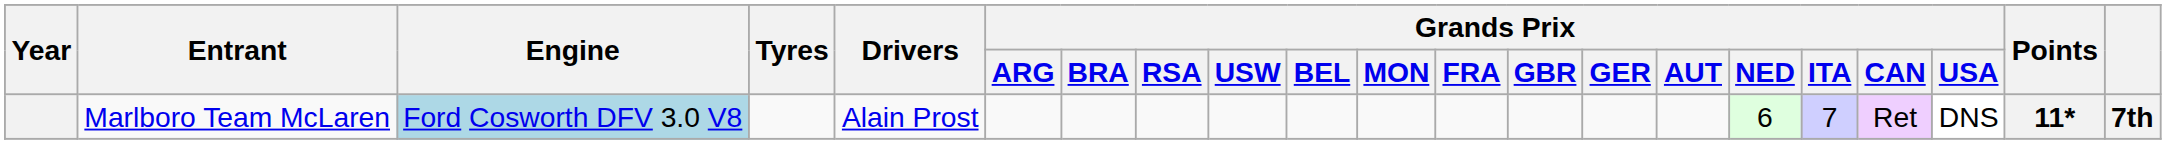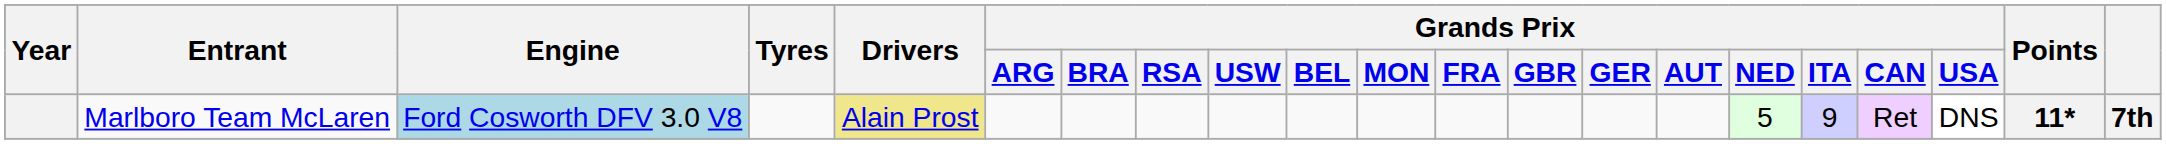 <table class="wikitable" style="text-align:center; font-size:95%">
 <tr>
 <th rowspan="2">Year</th>
 <th rowspan="2">Entrant</th>
 <th rowspan="2">Engine</th>
 <th rowspan="2">Tyres</th>
 <th rowspan="2">Drivers</th>
 <th colspan="14">Grands Prix</th>
 <th rowspan="2">Points</th>
 <th rowspan="2"></th>
 </tr>
 <tr>
 <th><a href='#'>ARG</a></th>
 <th><a href='#'>BRA</a></th>
 <th><a href='#'>RSA</a></th>
 <th><a href='#'>USW</a></th>
 <th><a href='#'>BEL</a></th>
 <th><a href='#'>MON</a></th>
 <th><a href='#'>FRA</a></th>
 <th><a href='#'>GBR</a></th>
 <th><a href='#'>GER</a></th>
 <th><a href='#'>AUT</a></th>
 <th><a href='#'>NED</a></th>
 <th><a href='#'>ITA</a></th>
 <th><a href='#'>CAN</a></th>
 <th><a href='#'>USA</a></th>
 </tr>
 <tr>
 <th></th>
 <td><a href='#'>Marlboro Team McLaren</a></td>
 <td style="background: lightblue;"><a href='#'>Ford</a> <a href='#'>Cosworth DFV</a> 3.0 <a href='#'>V8</a></td>
 <td></td>
-<td><a href='#'>Alain Prost</a></td>
+<td style="background: khaki;"><a href='#'>Alain Prost</a></td>
 <td></td>
 <td></td>
 <td></td>
 <td></td>
 <td></td>
 <td></td>
 <td></td>
 <td></td>
 <td></td>
 <td></td>
-<td style="background:#dfffdf;">6</td>
-<td style="background:#cfcfff;">7</td>
+<td style="background:#dfffdf;">5</td>
+<td style="background:#cfcfff;">9</td>
 <td style="background:#efcfff;">Ret</td>
 <td style="background:#ffffff;">DNS</td>
 <th>11*</th>
 <th>7th</th>
 </tr>
 </table>
